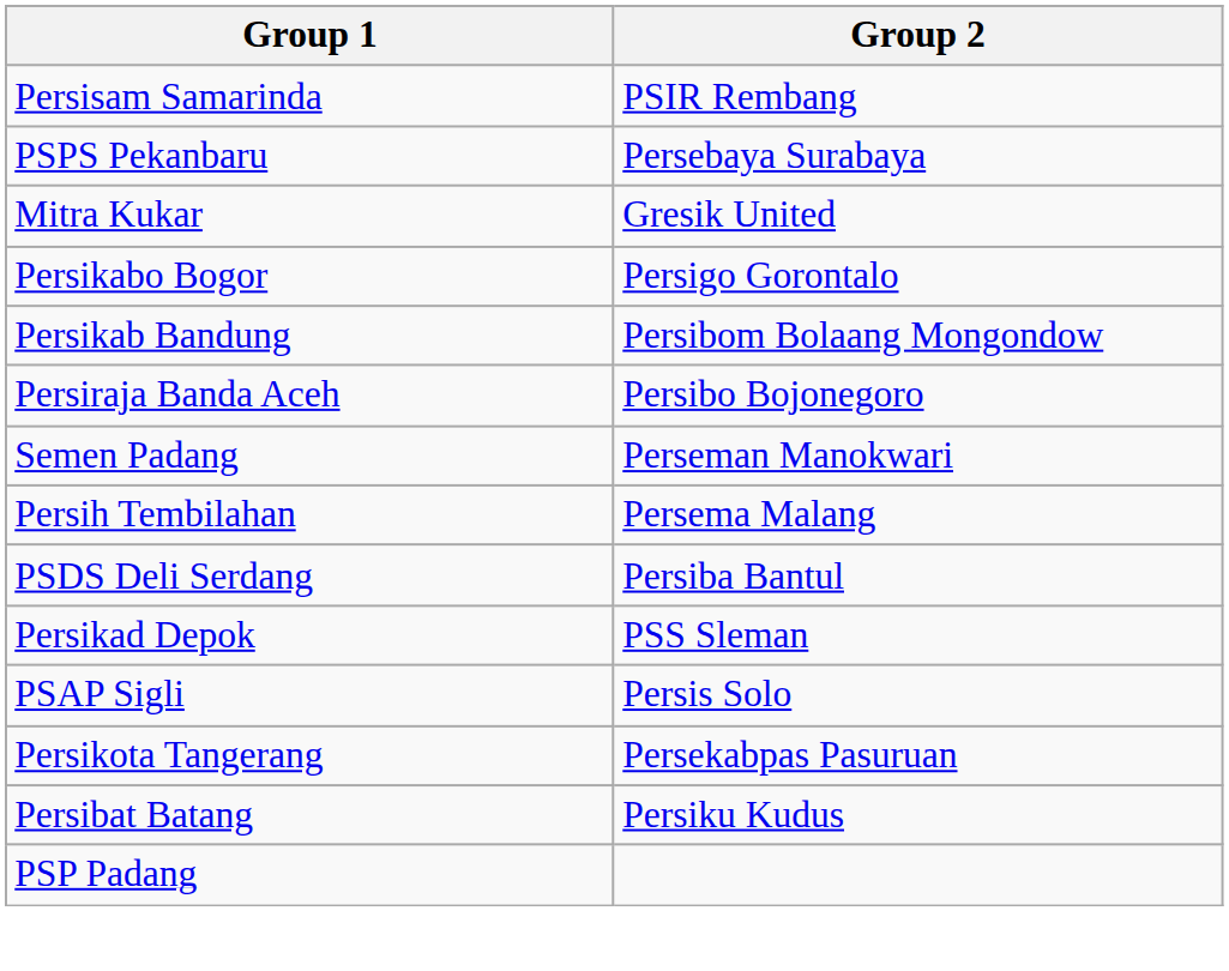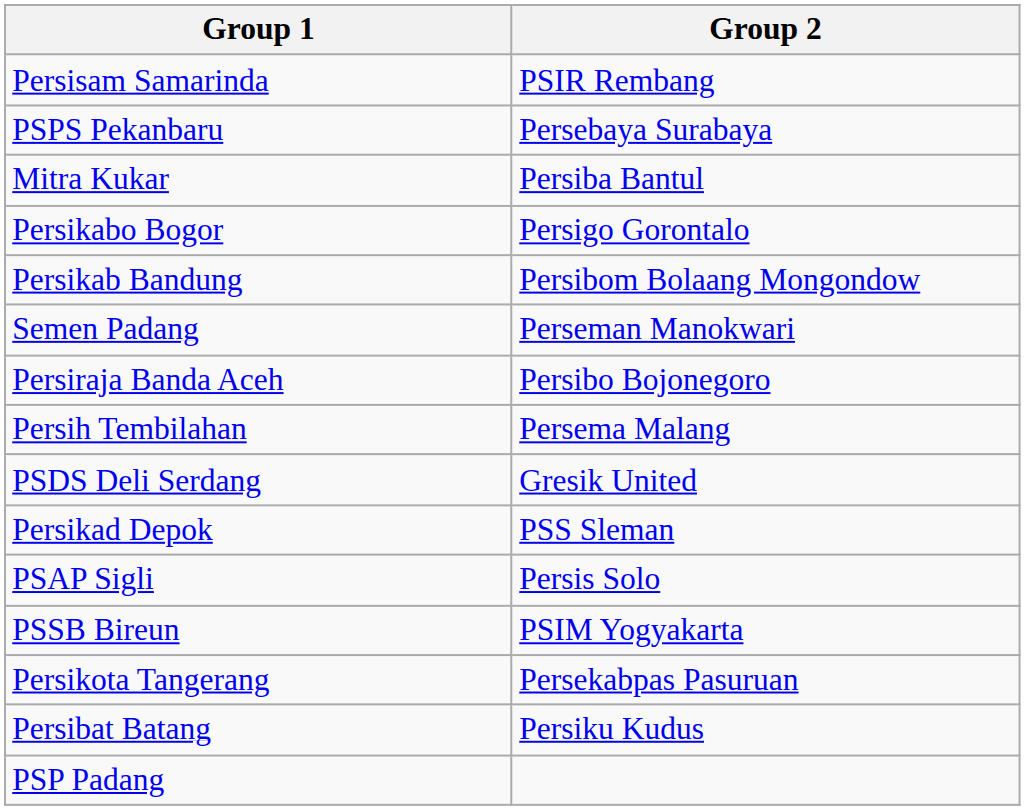 <table class="wikitable sortable">
 <tr>
 <th style="width:250px;">Group 1</th>
 <th style="width:250px;">Group 2</th>
 </tr>
 <tr style="text-align:left;">
 <td><a href='#'>Persisam Samarinda</a></td>
 <td><a href='#'>PSIR Rembang</a></td>
 </tr>
 <tr style="text-align:left;">
 <td><a href='#'>PSPS Pekanbaru</a></td>
 <td><a href='#'>Persebaya Surabaya</a></td>
 </tr>
 <tr style="text-align:left;">
 <td><a href='#'>Mitra Kukar</a></td>
-<td><a href='#'>Gresik United</a></td>
+<td><a href='#'>Persiba Bantul</a></td>
 </tr>
 <tr style="text-align:left;">
 <td><a href='#'>Persikabo Bogor</a></td>
 <td><a href='#'>Persigo Gorontalo</a></td>
 </tr>
 <tr style="text-align:left;">
 <td><a href='#'>Persikab Bandung</a></td>
 <td><a href='#'>Persibom Bolaang Mongondow</a></td>
 </tr>
 <tr style="text-align:left;">
+<td><a href='#'>Semen Padang</a></td>
+<td><a href='#'>Perseman Manokwari</a></td>
+</tr>
+<tr style="text-align:left;">
 <td><a href='#'>Persiraja Banda Aceh</a></td>
 <td><a href='#'>Persibo Bojonegoro</a></td>
-</tr>
-<tr style="text-align:left;">
-<td><a href='#'>Semen Padang</a></td>
-<td><a href='#'>Perseman Manokwari</a></td>
 </tr>
 <tr style="text-align:left;">
 <td><a href='#'>Persih Tembilahan</a></td>
 <td><a href='#'>Persema Malang</a></td>
 </tr>
 <tr style="text-align:left;">
 <td><a href='#'>PSDS Deli Serdang</a></td>
-<td><a href='#'>Persiba Bantul</a></td>
+<td><a href='#'>Gresik United</a></td>
 </tr>
 <tr style="text-align:left;">
 <td><a href='#'>Persikad Depok</a></td>
 <td><a href='#'>PSS Sleman</a></td>
 </tr>
 <tr style="text-align:left;">
 <td><a href='#'>PSAP Sigli</a></td>
 <td><a href='#'>Persis Solo</a></td>
+</tr>
+<tr style="text-align:left;">
+<td><a href='#'>PSSB Bireun</a></td>
+<td><a href='#'>PSIM Yogyakarta</a></td>
 </tr>
 <tr style="text-align:left;">
 <td><a href='#'>Persikota Tangerang</a></td>
 <td><a href='#'>Persekabpas Pasuruan</a></td>
 </tr>
 <tr style="text-align:left;">
 <td><a href='#'>Persibat Batang</a></td>
 <td><a href='#'>Persiku Kudus</a></td>
 </tr>
 <tr>
 <td style="text-align:left;"><a href='#'>PSP Padang</a></td>
 </tr>
 </table>
